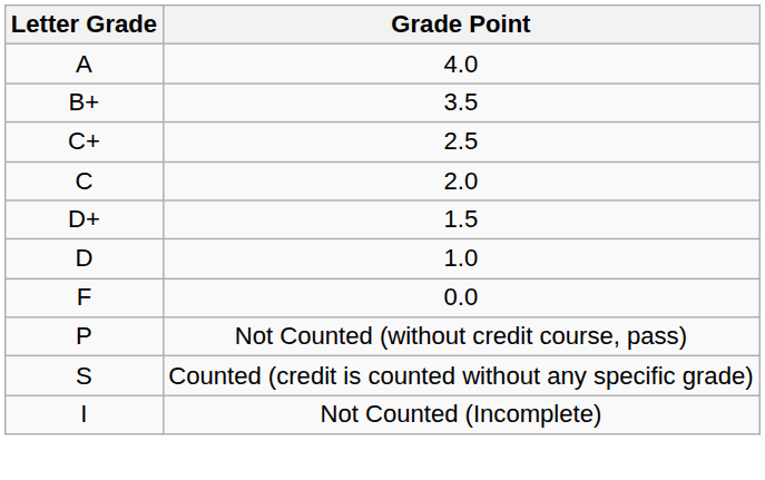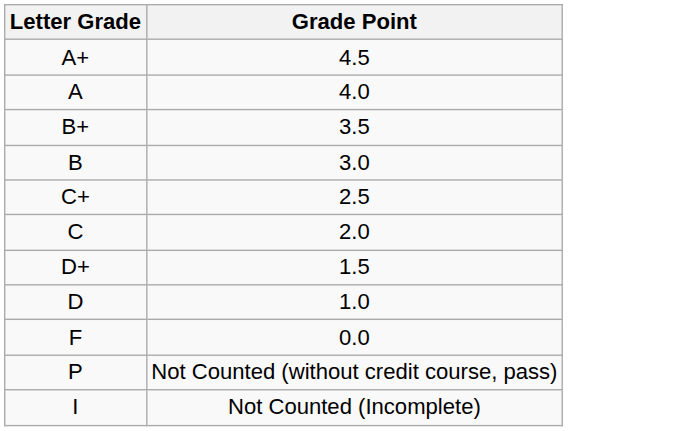 <table class="wikitable" style="text-align: center;">
 <tr>
 <th>Letter Grade</th>
 <th>Grade Point</th>
+</tr>
+<tr>
+<td>A+</td>
+<td>4.5</td>
 </tr>
 <tr>
 <td>A</td>
 <td>4.0</td>
 </tr>
 <tr>
 <td>B+</td>
 <td>3.5</td>
+</tr>
+<tr>
+<td>B</td>
+<td>3.0</td>
 </tr>
 <tr>
 <td>C+</td>
 <td>2.5</td>
 </tr>
 <tr>
 <td>C</td>
 <td>2.0</td>
 </tr>
 <tr>
 <td>D+</td>
 <td>1.5</td>
 </tr>
 <tr>
 <td>D</td>
 <td>1.0</td>
 </tr>
 <tr>
 <td>F</td>
 <td>0.0</td>
 </tr>
 <tr>
 <td>P</td>
 <td>Not Counted (without credit course, pass)</td>
 </tr>
 <tr>
-<td>S</td>
-<td>Counted (credit is counted without any specific grade)</td>
-</tr>
-<tr>
 <td>I</td>
 <td>Not Counted (Incomplete)</td>
 </tr>
 </table>
